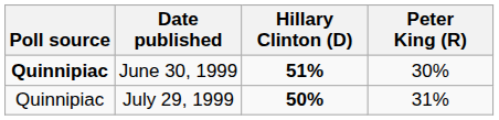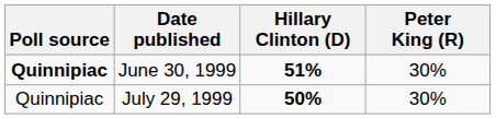 <table class="wikitable">
 <tr valign=bottom>
 <th>Poll source</th>
 <th>Date<br>published</th>
 <th style="width:100px;">Hillary<br>Clinton (D)</th>
 <th style="width:100px;">Peter<br>King (R)</th>
 </tr>
 <tr>
 <td align=center><strong>Quinnipiac</strong></td>
 <td align=center>June 30, 1999</td>
 <td align=center ><strong>51%</strong></td>
 <td align=center>30%</td>
 </tr>
 <tr>
 <td align=center>Quinnipiac</td>
 <td align=center>July 29, 1999</td>
 <td align=center ><strong>50%</strong></td>
-<td align=center>31%</td>
+<td align=center>30%</td>
 </tr>
 </table>
